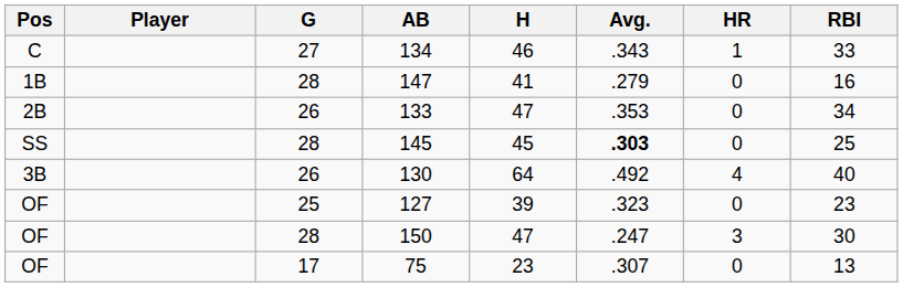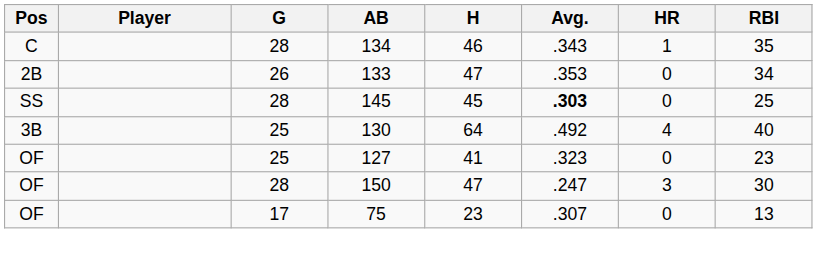 <table class="wikitable sortable">
 <tr>
 <th bgcolor="#DDDDFF" width="5%">Pos</th>
 <th bgcolor="#DDDDFF" width="16%">Player</th>
 <th bgcolor="#DDDDFF" width="9%">G</th>
 <th bgcolor="#DDDDFF" width="9%">AB</th>
 <th bgcolor="#DDDDFF" width="9%">H</th>
 <th bgcolor="#DDDDFF" width="9%">Avg.</th>
 <th bgcolor="#DDDDFF" width="9%">HR</th>
 <th bgcolor="#DDDDFF" width="9%">RBI</th>
 </tr>
 <tr align="center">
 <td>C</td>
 <td></td>
-<td>27</td>
+<td>28</td>
 <td>134</td>
 <td>46</td>
 <td>.343</td>
 <td>1</td>
-<td>33</td>
-</tr>
-<tr align="center">
-<td>1B</td>
-<td></td>
-<td>28</td>
-<td>147</td>
-<td>41</td>
-<td>.279</td>
-<td>0</td>
-<td>16</td>
+<td>35</td>
 </tr>
 <tr align="center">
 <td>2B</td>
 <td></td>
 <td>26</td>
 <td>133</td>
 <td>47</td>
 <td>.353</td>
 <td>0</td>
 <td>34</td>
 </tr>
 <tr align="center">
 <td>SS</td>
 <td></td>
 <td>28</td>
 <td>145</td>
 <td>45</td>
 <td><strong>.303</strong></td>
 <td>0</td>
 <td>25</td>
 </tr>
 <tr align="center">
 <td>3B</td>
 <td></td>
-<td>26</td>
+<td>25</td>
 <td>130</td>
 <td>64</td>
 <td>.492</td>
 <td>4</td>
 <td>40</td>
 </tr>
 <tr align="center">
 <td>OF</td>
 <td></td>
 <td>25</td>
 <td>127</td>
-<td>39</td>
+<td>41</td>
 <td>.323</td>
 <td>0</td>
 <td>23</td>
 </tr>
 <tr align="center">
 <td>OF</td>
 <td></td>
 <td>28</td>
 <td>150</td>
 <td>47</td>
 <td>.247</td>
 <td>3</td>
 <td>30</td>
 </tr>
 <tr align="center">
 <td>OF</td>
 <td></td>
 <td>17</td>
 <td>75</td>
 <td>23</td>
 <td>.307</td>
 <td>0</td>
 <td>13</td>
 </tr>
 </table>
